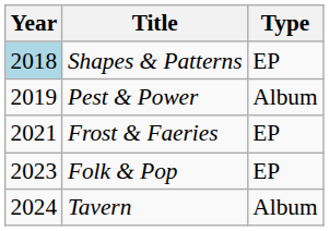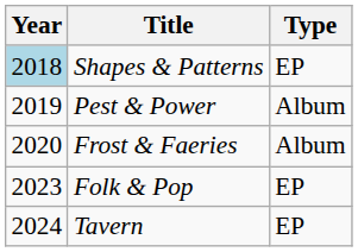 <table class="wikitable">
 <tr>
 <th>Year</th>
 <th>Title</th>
 <th>Type</th>
 </tr>
 <tr>
 <td style="background: lightblue;">2018</td>
 <td><em>Shapes & Patterns</em></td>
 <td>EP</td>
 </tr>
 <tr>
 <td>2019</td>
 <td><em>Pest & Power</em></td>
 <td>Album</td>
 </tr>
 <tr>
-<td>2021</td>
+<td>2020</td>
 <td><em>Frost & Faeries</em></td>
-<td>EP</td>
+<td>Album</td>
 </tr>
 <tr>
 <td>2023</td>
 <td><em>Folk & Pop</em></td>
 <td>EP</td>
 </tr>
 <tr>
 <td>2024</td>
 <td><em>Tavern</em></td>
-<td>Album</td>
+<td>EP</td>
 </tr>
 </table>
